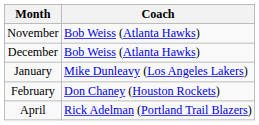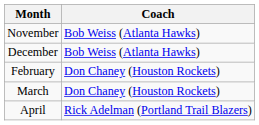 <table class="wikitable">
 <tr>
 <th>Month</th>
 <th>Coach</th>
 </tr>
 <tr>
 <td align=center>November</td>
 <td><a href='#'>Bob Weiss</a> (<a href='#'>Atlanta Hawks</a>)</td>
 </tr>
 <tr>
 <td align=center>December</td>
 <td><a href='#'>Bob Weiss</a> (<a href='#'>Atlanta Hawks</a>)</td>
 </tr>
 <tr>
-<td align=center>January</td>
-<td><a href='#'>Mike Dunleavy</a> (<a href='#'>Los Angeles Lakers</a>)</td>
+<td align=center>February</td>
+<td><a href='#'>Don Chaney</a> (<a href='#'>Houston Rockets</a>)</td>
 </tr>
 <tr>
-<td align=center>February</td>
+<td align=center>March</td>
 <td><a href='#'>Don Chaney</a> (<a href='#'>Houston Rockets</a>)</td>
 </tr>
 <tr>
 <td align=center>April</td>
 <td><a href='#'>Rick Adelman</a> (<a href='#'>Portland Trail Blazers</a>)</td>
 </tr>
 </table>
